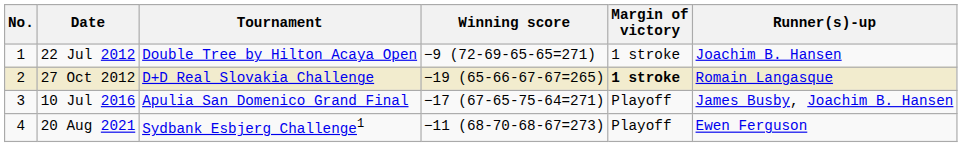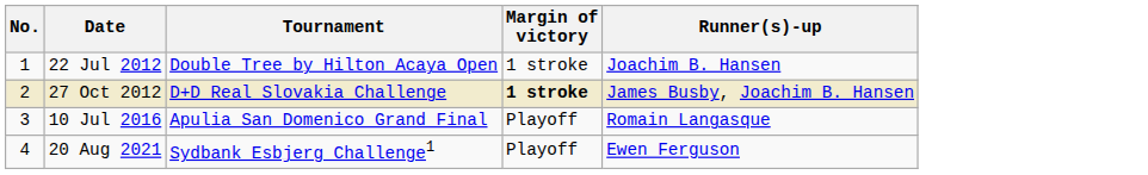 <table class="wikitable" style="font-size:95%;">
 <tr>
 <th>No.</th>
 <th>Date</th>
 <th>Tournament</th>
-<th>Winning score</th>
 <th>Margin of<br>victory</th>
 <th>Runner(s)-up</th>
 </tr>
 <tr>
 <td align=center>1</td>
 <td align=right>22 Jul <a href='#'>2012</a></td>
 <td><a href='#'>Double Tree by Hilton Acaya Open</a></td>
-<td>−9 (72-69-65-65=271)</td>
 <td>1 stroke</td>
 <td> <a href='#'>Joachim B. Hansen</a></td>
 </tr>
 <tr style="background:#f2ecce;">
 <td align=center>2</td>
 <td align=right>27 Oct 2012</td>
 <td><a href='#'>D+D Real Slovakia Challenge</a></td>
-<td>−19 (65-66-67-67=265)</td>
 <td><strong>1 stroke</strong></td>
-<td> <a href='#'>Romain Langasque</a></td>
+<td> <a href='#'>James Busby</a>,  <a href='#'>Joachim B. Hansen</a></td>
 </tr>
 <tr>
 <td align=center>3</td>
 <td align=right>10 Jul <a href='#'>2016</a></td>
 <td><a href='#'>Apulia San Domenico Grand Final</a></td>
-<td>−17 (67-65-75-64=271)</td>
 <td>Playoff</td>
-<td> <a href='#'>James Busby</a>,  <a href='#'>Joachim B. Hansen</a></td>
+<td> <a href='#'>Romain Langasque</a></td>
 </tr>
 <tr>
 <td align=center>4</td>
 <td align=right>20 Aug <a href='#'>2021</a></td>
 <td><a href='#'>Sydbank Esbjerg Challenge</a><sup>1</sup></td>
-<td>−11 (68-70-68-67=273)</td>
 <td>Playoff</td>
 <td> <a href='#'>Ewen Ferguson</a></td>
 </tr>
 </table>
